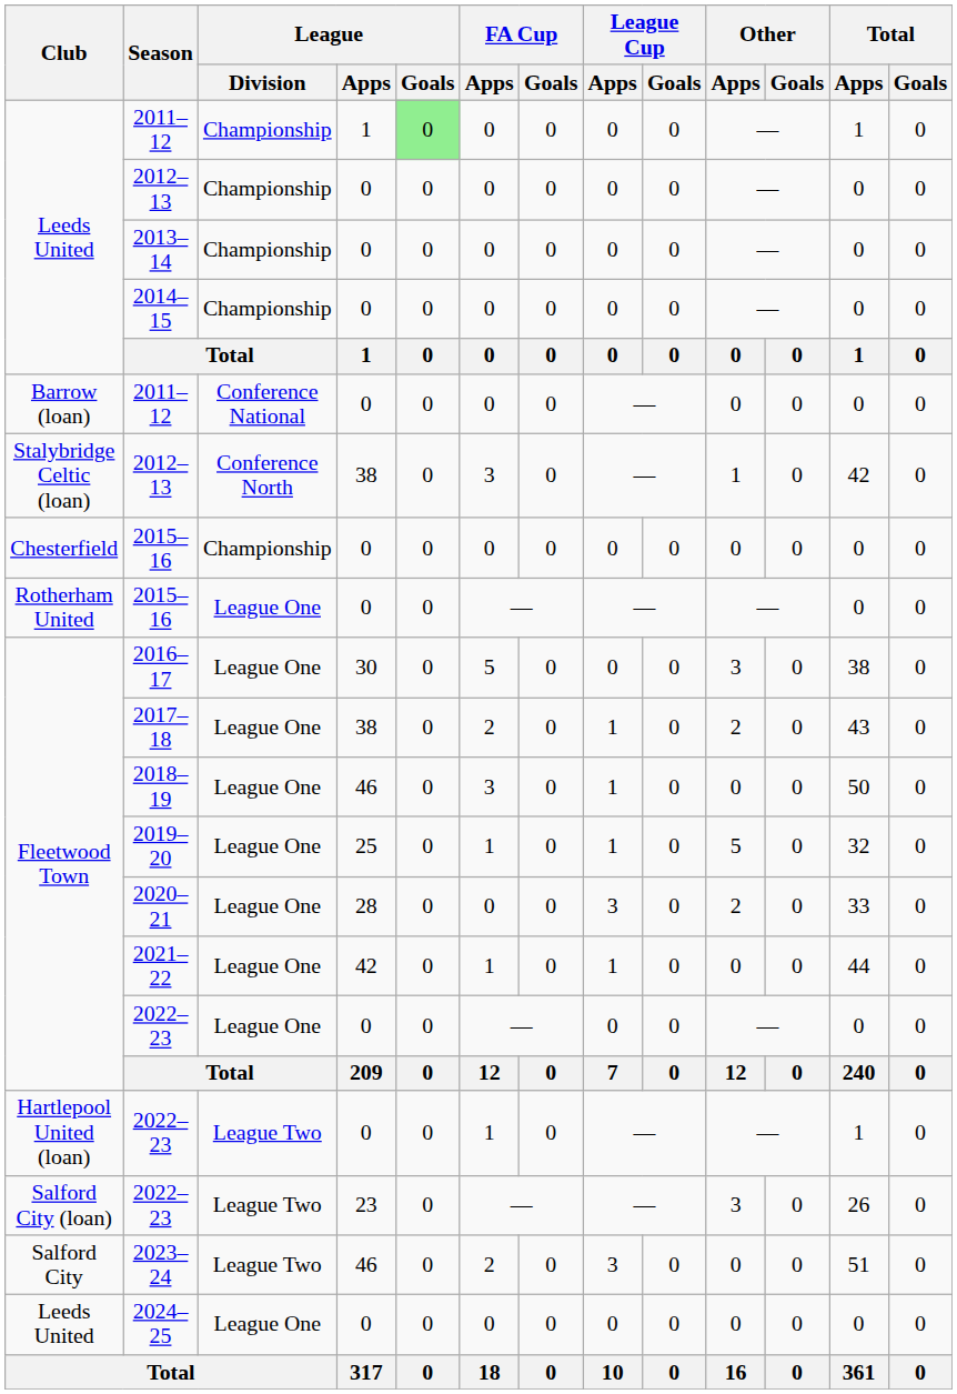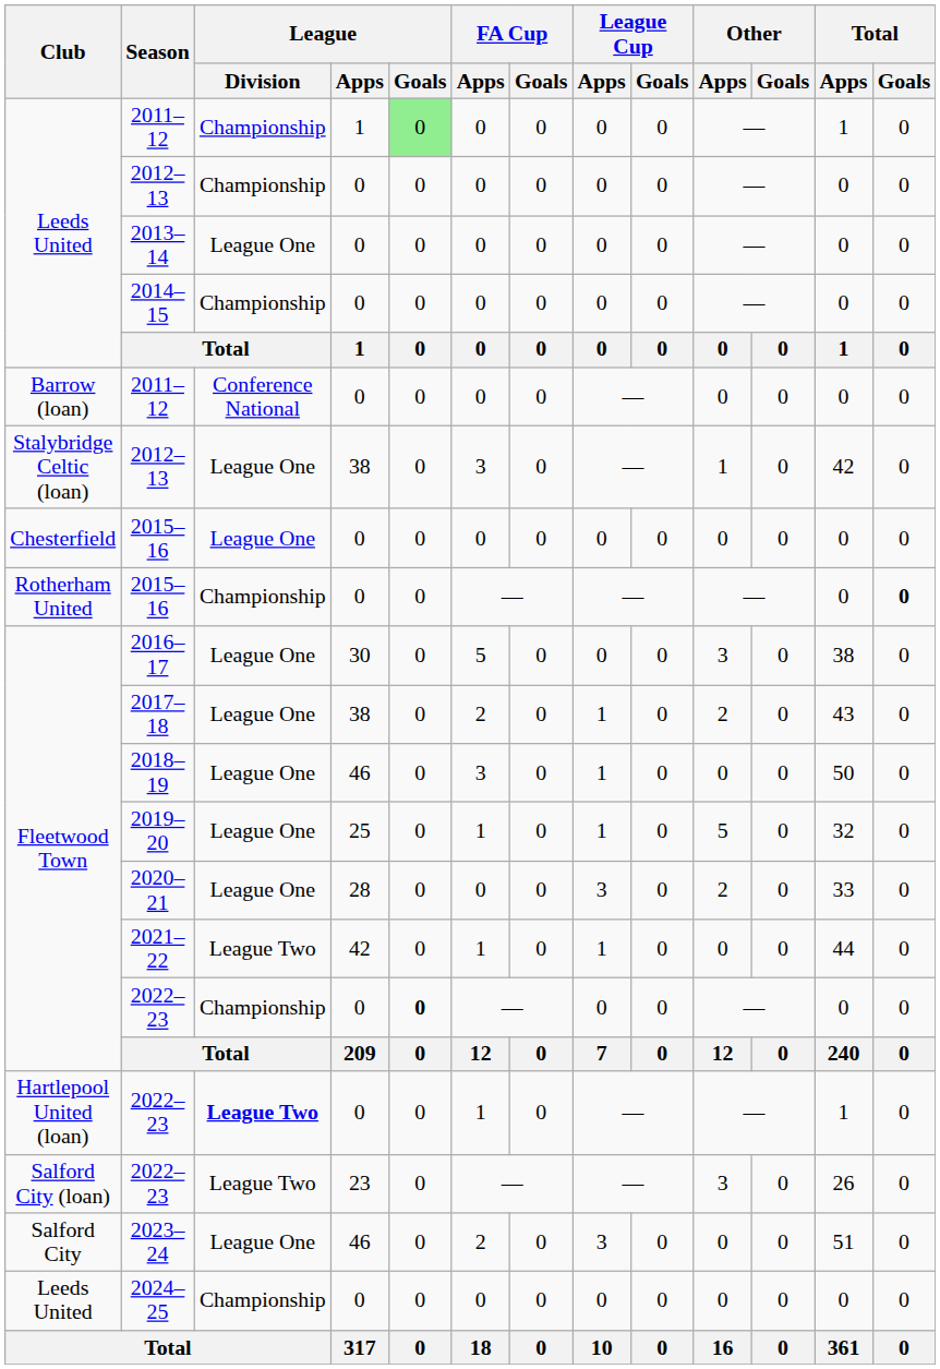 <table class="wikitable" style="text-align: center">
 <tr>
 <th rowspan="2">Club</th>
 <th rowspan="2">Season</th>
 <th colspan="3">League</th>
 <th colspan="2"><a href='#'>FA Cup</a></th>
 <th colspan="2"><a href='#'>League Cup</a></th>
 <th colspan="2">Other</th>
 <th colspan="2">Total</th>
 </tr>
 <tr>
 <th>Division</th>
 <th>Apps</th>
 <th>Goals</th>
 <th>Apps</th>
 <th>Goals</th>
 <th>Apps</th>
 <th>Goals</th>
 <th>Apps</th>
 <th>Goals</th>
 <th>Apps</th>
 <th>Goals</th>
 </tr>
 <tr>
 <td rowspan="5"><a href='#'>Leeds United</a></td>
 <td><a href='#'>2011–12</a></td>
 <td><a href='#'>Championship</a></td>
 <td>1</td>
 <td style="background: lightgreen;">0</td>
 <td>0</td>
 <td>0</td>
 <td>0</td>
 <td>0</td>
 <td colspan=2>—</td>
 <td>1</td>
 <td>0</td>
 </tr>
 <tr>
 <td><a href='#'>2012–13</a></td>
 <td>Championship</td>
 <td>0</td>
 <td>0</td>
 <td>0</td>
 <td>0</td>
 <td>0</td>
 <td>0</td>
 <td colspan=2>—</td>
 <td>0</td>
 <td>0</td>
 </tr>
 <tr>
 <td><a href='#'>2013–14</a></td>
-<td>Championship</td>
+<td>League One</td>
 <td>0</td>
 <td>0</td>
 <td>0</td>
 <td>0</td>
 <td>0</td>
 <td>0</td>
 <td colspan=2>—</td>
 <td>0</td>
 <td>0</td>
 </tr>
 <tr>
 <td><a href='#'>2014–15</a></td>
 <td>Championship</td>
 <td>0</td>
 <td>0</td>
 <td>0</td>
 <td>0</td>
 <td>0</td>
 <td>0</td>
 <td colspan=2>—</td>
 <td>0</td>
 <td>0</td>
 </tr>
 <tr>
 <th colspan="2">Total</th>
 <th>1</th>
 <th>0</th>
 <th>0</th>
 <th>0</th>
 <th>0</th>
 <th>0</th>
 <th>0</th>
 <th>0</th>
 <th>1</th>
 <th>0</th>
 </tr>
 <tr>
 <td><a href='#'>Barrow</a> (loan)</td>
 <td><a href='#'>2011–12</a></td>
 <td><a href='#'>Conference National</a></td>
 <td>0</td>
 <td>0</td>
 <td>0</td>
 <td>0</td>
 <td colspan=2>—</td>
 <td>0</td>
 <td>0</td>
 <td>0</td>
 <td>0</td>
 </tr>
 <tr>
 <td><a href='#'>Stalybridge Celtic</a> (loan)</td>
 <td><a href='#'>2012–13</a></td>
-<td><a href='#'>Conference North</a></td>
+<td>League One</td>
 <td>38</td>
 <td>0</td>
 <td>3</td>
 <td>0</td>
 <td colspan=2>—</td>
 <td>1</td>
 <td>0</td>
 <td>42</td>
 <td>0</td>
 </tr>
 <tr>
 <td><a href='#'>Chesterfield</a></td>
 <td><a href='#'>2015–16</a></td>
-<td>Championship</td>
+<td><a href='#'>League One</a></td>
 <td>0</td>
 <td>0</td>
 <td>0</td>
 <td>0</td>
 <td>0</td>
 <td>0</td>
 <td>0</td>
 <td>0</td>
 <td>0</td>
 <td>0</td>
 </tr>
 <tr>
 <td><a href='#'>Rotherham United</a></td>
 <td><a href='#'>2015–16</a></td>
-<td><a href='#'>League One</a></td>
+<td>Championship</td>
 <td>0</td>
 <td>0</td>
 <td colspan=2>—</td>
 <td colspan=2>—</td>
 <td colspan=2>—</td>
 <td>0</td>
-<td>0</td>
+<td><strong>0</strong></td>
 </tr>
 <tr>
 <td rowspan="8"><a href='#'>Fleetwood Town</a></td>
 <td><a href='#'>2016–17</a></td>
 <td>League One</td>
 <td>30</td>
 <td>0</td>
 <td>5</td>
 <td>0</td>
 <td>0</td>
 <td>0</td>
 <td>3</td>
 <td>0</td>
 <td>38</td>
 <td>0</td>
 </tr>
 <tr>
 <td><a href='#'>2017–18</a></td>
 <td>League One</td>
 <td>38</td>
 <td>0</td>
 <td>2</td>
 <td>0</td>
 <td>1</td>
 <td>0</td>
 <td>2</td>
 <td>0</td>
 <td>43</td>
 <td>0</td>
 </tr>
 <tr>
 <td><a href='#'>2018–19</a></td>
 <td>League One</td>
 <td>46</td>
 <td>0</td>
 <td>3</td>
 <td>0</td>
 <td>1</td>
 <td>0</td>
 <td>0</td>
 <td>0</td>
 <td>50</td>
 <td>0</td>
 </tr>
 <tr>
 <td><a href='#'>2019–20</a></td>
 <td>League One</td>
 <td>25</td>
 <td>0</td>
 <td>1</td>
 <td>0</td>
 <td>1</td>
 <td>0</td>
 <td>5</td>
 <td>0</td>
 <td>32</td>
 <td>0</td>
 </tr>
 <tr>
 <td><a href='#'>2020–21</a></td>
 <td>League One</td>
 <td>28</td>
 <td>0</td>
 <td>0</td>
 <td>0</td>
 <td>3</td>
 <td>0</td>
 <td>2</td>
 <td>0</td>
 <td>33</td>
 <td>0</td>
 </tr>
 <tr>
 <td><a href='#'>2021–22</a></td>
-<td>League One</td>
+<td>League Two</td>
 <td>42</td>
 <td>0</td>
 <td>1</td>
 <td>0</td>
 <td>1</td>
 <td>0</td>
 <td>0</td>
 <td>0</td>
 <td>44</td>
 <td>0</td>
 </tr>
 <tr>
 <td><a href='#'>2022–23</a></td>
-<td>League One</td>
+<td>Championship</td>
 <td>0</td>
-<td>0</td>
+<td><strong>0</strong></td>
 <td colspan=2>—</td>
 <td>0</td>
 <td>0</td>
 <td colspan=2>—</td>
 <td>0</td>
 <td>0</td>
 </tr>
 <tr>
 <th colspan="2">Total</th>
 <th>209</th>
 <th>0</th>
 <th>12</th>
 <th>0</th>
 <th>7</th>
 <th>0</th>
 <th>12</th>
 <th>0</th>
 <th>240</th>
 <th>0</th>
 </tr>
 <tr>
 <td><a href='#'>Hartlepool United</a> (loan)</td>
 <td><a href='#'>2022–23</a></td>
-<td><a href='#'>League Two</a></td>
+<td><strong><a href='#'>League Two</a></strong></td>
 <td>0</td>
 <td>0</td>
 <td>1</td>
 <td>0</td>
 <td colspan=2>—</td>
 <td colspan=2>—</td>
 <td>1</td>
 <td>0</td>
 </tr>
 <tr>
 <td><a href='#'>Salford City</a> (loan)</td>
 <td><a href='#'>2022–23</a></td>
 <td>League Two</td>
 <td>23</td>
 <td>0</td>
 <td colspan=2>—</td>
 <td colspan=2>—</td>
 <td>3</td>
 <td>0</td>
 <td>26</td>
 <td>0</td>
 </tr>
 <tr>
 <td>Salford City</td>
 <td><a href='#'>2023–24</a></td>
-<td>League Two</td>
+<td>League One</td>
 <td>46</td>
 <td>0</td>
 <td>2</td>
 <td>0</td>
 <td>3</td>
 <td>0</td>
 <td>0</td>
 <td>0</td>
 <td>51</td>
 <td>0</td>
 </tr>
 <tr>
 <td>Leeds United</td>
 <td><a href='#'>2024–25</a></td>
-<td>League One</td>
+<td>Championship</td>
 <td>0</td>
 <td>0</td>
 <td>0</td>
 <td>0</td>
 <td>0</td>
 <td>0</td>
 <td>0</td>
 <td>0</td>
 <td>0</td>
 <td>0</td>
 </tr>
 <tr>
 <th colspan=3>Total</th>
 <th>317</th>
 <th>0</th>
 <th>18</th>
 <th>0</th>
 <th>10</th>
 <th>0</th>
 <th>16</th>
 <th>0</th>
 <th>361</th>
 <th>0</th>
 </tr>
 </table>
